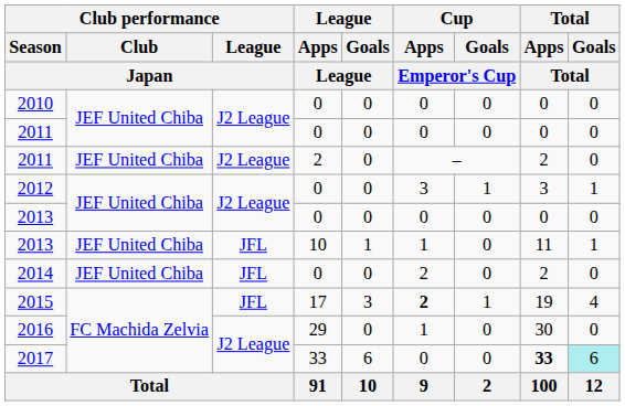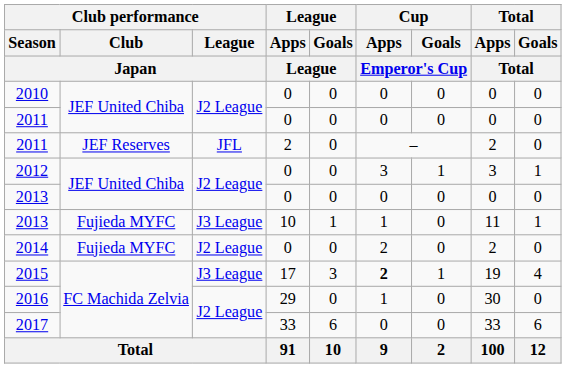 <table class="wikitable" style="text-align:center;">
 <tr>
 <th colspan=3>Club performance</th>
 <th colspan=2>League</th>
 <th colspan=2>Cup</th>
 <th colspan=2>Total</th>
 </tr>
 <tr>
 <th>Season</th>
 <th>Club</th>
 <th>League</th>
 <th>Apps</th>
 <th>Goals</th>
 <th>Apps</th>
 <th>Goals</th>
 <th>Apps</th>
 <th>Goals</th>
 </tr>
 <tr>
 <th colspan=3>Japan</th>
 <th colspan=2>League</th>
 <th colspan=2><a href='#'>Emperor's Cup</a></th>
 <th colspan=2>Total</th>
 </tr>
 <tr>
 <td><a href='#'>2010</a></td>
 <td rowspan="2"><a href='#'>JEF United Chiba</a></td>
 <td rowspan="2"><a href='#'>J2 League</a></td>
 <td>0</td>
 <td>0</td>
 <td>0</td>
 <td>0</td>
 <td>0</td>
 <td>0</td>
 </tr>
 <tr>
 <td><a href='#'>2011</a></td>
 <td>0</td>
 <td>0</td>
 <td>0</td>
 <td>0</td>
 <td>0</td>
 <td>0</td>
 </tr>
 <tr>
 <td><a href='#'>2011</a></td>
-<td><a href='#'>JEF United Chiba</a></td>
-<td><a href='#'>J2 League</a></td>
+<td><a href='#'>JEF Reserves</a></td>
+<td><a href='#'>JFL</a></td>
 <td>2</td>
 <td>0</td>
 <td colspan="2">–</td>
 <td>2</td>
 <td>0</td>
 </tr>
 <tr>
 <td><a href='#'>2012</a></td>
 <td rowspan="2"><a href='#'>JEF United Chiba</a></td>
 <td rowspan="2"><a href='#'>J2 League</a></td>
 <td>0</td>
 <td>0</td>
 <td>3</td>
 <td>1</td>
 <td>3</td>
 <td>1</td>
 </tr>
 <tr>
 <td><a href='#'>2013</a></td>
 <td>0</td>
 <td>0</td>
 <td>0</td>
 <td>0</td>
 <td>0</td>
 <td>0</td>
 </tr>
 <tr>
 <td><a href='#'>2013</a></td>
-<td><a href='#'>JEF United Chiba</a></td>
-<td><a href='#'>JFL</a></td>
+<td><a href='#'>Fujieda MYFC</a></td>
+<td><a href='#'>J3 League</a></td>
 <td>10</td>
 <td>1</td>
 <td>1</td>
 <td>0</td>
 <td>11</td>
 <td>1</td>
 </tr>
 <tr>
 <td><a href='#'>2014</a></td>
-<td><a href='#'>JEF United Chiba</a></td>
-<td><a href='#'>JFL</a></td>
+<td><a href='#'>Fujieda MYFC</a></td>
+<td><a href='#'>J2 League</a></td>
 <td>0</td>
 <td>0</td>
 <td>2</td>
 <td>0</td>
 <td>2</td>
 <td>0</td>
 </tr>
 <tr>
 <td><a href='#'>2015</a></td>
 <td rowspan="3"><a href='#'>FC Machida Zelvia</a></td>
-<td><a href='#'>JFL</a></td>
+<td><a href='#'>J3 League</a></td>
 <td>17</td>
 <td>3</td>
 <td><strong>2</strong></td>
 <td>1</td>
 <td>19</td>
 <td>4</td>
 </tr>
 <tr>
 <td><a href='#'>2016</a></td>
 <td rowspan="2"><a href='#'>J2 League</a></td>
 <td>29</td>
 <td>0</td>
 <td>1</td>
 <td>0</td>
 <td>30</td>
 <td>0</td>
 </tr>
 <tr>
 <td><a href='#'>2017</a></td>
 <td>33</td>
 <td>6</td>
 <td>0</td>
 <td>0</td>
-<td><strong>33</strong></td>
-<td style="background: paleturquoise;">6</td>
+<td>33</td>
+<td>6</td>
 </tr>
 <tr>
 <th colspan=3>Total</th>
 <th>91</th>
 <th>10</th>
 <th>9</th>
 <th>2</th>
 <th>100</th>
 <th>12</th>
 </tr>
 </table>
